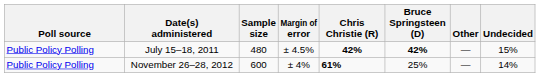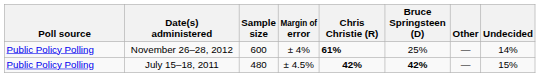 <table class="wikitable">
 <tr valign= bottom>
 <th style="width:190px;">Poll source</th>
 <th style="width:180px;">Date(s)<br>administered</th>
 <th class=small>Sample<br>size</th>
 <th><small>Margin of</small><br>error</th>
 <th style="width:100px;">Chris<br>Christie (R)</th>
 <th style="width:100px;">Bruce<br>Springsteen (D)</th>
 <th>Other</th>
 <th>Undecided</th>
 </tr>
 <tr>
 <td><a href='#'>Public Policy Polling</a></td>
+<td align=center>November 26–28, 2012</td>
+<td align=center>600</td>
+<td align=center>± 4%</td>
+<td><strong>61%</strong></td>
+<td align=center>25%</td>
+<td align=center>—</td>
+<td align=center>14%</td>
+</tr>
+<tr>
+<td><a href='#'>Public Policy Polling</a></td>
 <td align=center>July 15–18, 2011</td>
 <td align=center>480</td>
 <td align=center>± 4.5%</td>
 <td align=center><strong>42%</strong></td>
 <td align=center><strong>42%</strong></td>
 <td align=center>—</td>
 <td align=center>15%</td>
 </tr>
-<tr>
-<td><a href='#'>Public Policy Polling</a></td>
-<td align=center>November 26–28, 2012</td>
-<td align=center>600</td>
-<td align=center>± 4%</td>
-<td><strong>61%</strong></td>
-<td align=center>25%</td>
-<td align=center>—</td>
-<td align=center>14%</td>
-</tr>
 </table>
